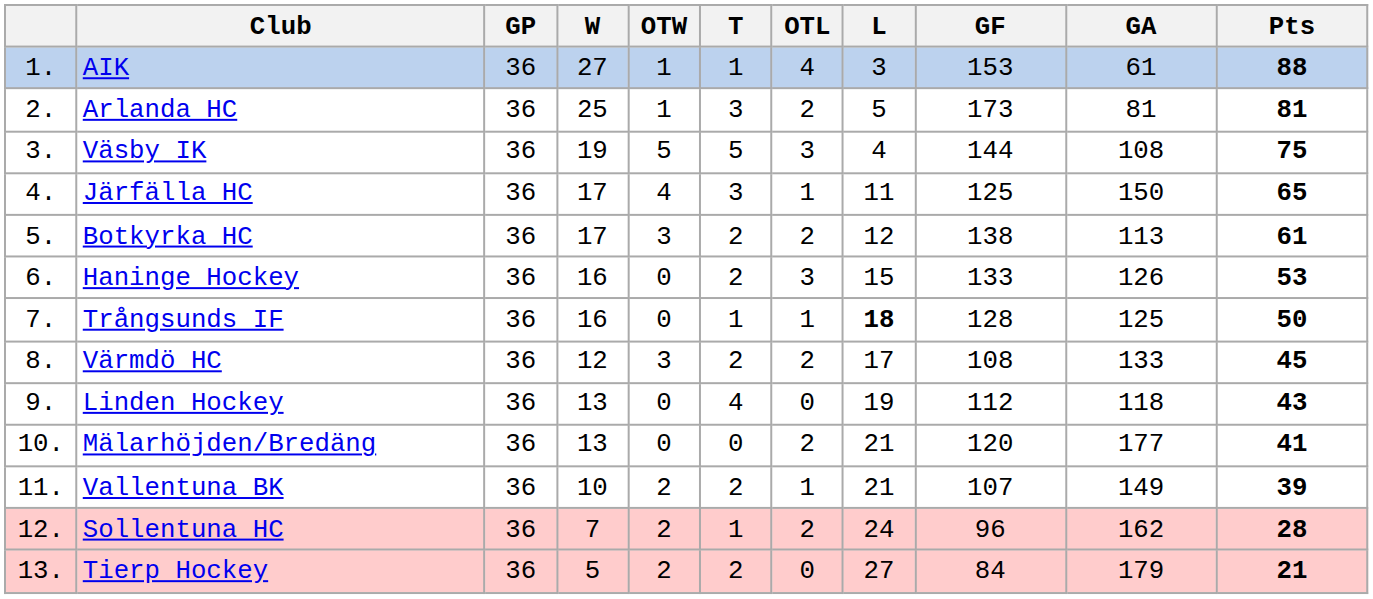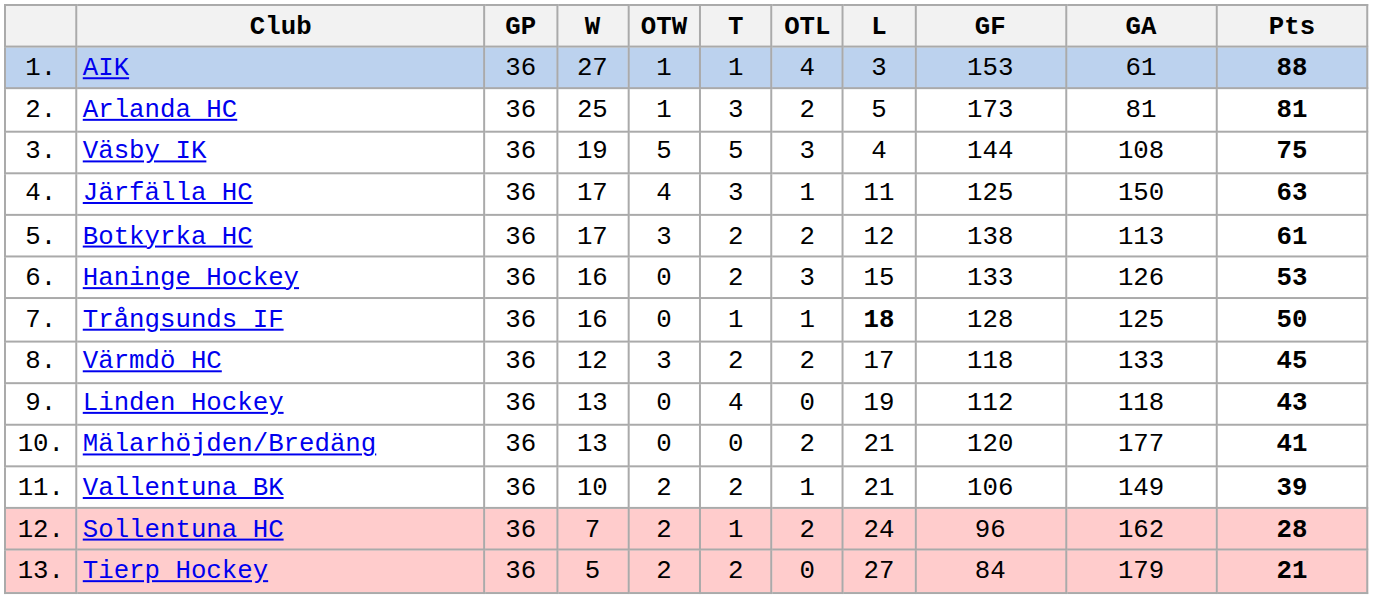 <table class="wikitable">
 <tr>
 <th width="30"></th>
 <th width="200">Club</th>
 <th width="30">GP</th>
 <th width="30">W</th>
 <th width="30">OTW</th>
 <th width="30">T</th>
 <th width="30">OTL</th>
 <th width="30">L</th>
 <th width="70">GF</th>
 <th width="70">GA</th>
 <th width="70">Pts</th>
 </tr>
 <tr bgcolor="#BCD2EE" align="center">
 <td>1.</td>
 <td align="left"><a href='#'>AIK</a></td>
 <td>36</td>
 <td>27</td>
 <td>1</td>
 <td>1</td>
 <td>4</td>
 <td>3</td>
 <td>153</td>
 <td>61</td>
 <td><strong>88</strong></td>
 </tr>
 <tr bgcolor="#FFFFFF" align="center">
 <td>2.</td>
 <td align="left"><a href='#'>Arlanda HC</a></td>
 <td>36</td>
 <td>25</td>
 <td>1</td>
 <td>3</td>
 <td>2</td>
 <td>5</td>
 <td>173</td>
 <td>81</td>
 <td><strong>81</strong></td>
 </tr>
 <tr bgcolor="#FFFFFF" align="center">
 <td>3.</td>
 <td align="left"><a href='#'>Väsby IK</a></td>
 <td>36</td>
 <td>19</td>
 <td>5</td>
 <td>5</td>
 <td>3</td>
 <td>4</td>
 <td>144</td>
 <td>108</td>
 <td><strong>75</strong></td>
 </tr>
 <tr bgcolor="#FFFFFF" align="center">
 <td>4.</td>
 <td align="left"><a href='#'>Järfälla HC</a></td>
 <td>36</td>
 <td>17</td>
 <td>4</td>
 <td>3</td>
 <td>1</td>
 <td>11</td>
 <td>125</td>
 <td>150</td>
-<td><strong>65</strong></td>
+<td><strong>63</strong></td>
 </tr>
 <tr bgcolor="#FFFFFF" align="center">
 <td>5.</td>
 <td align="left"><a href='#'>Botkyrka HC</a></td>
 <td>36</td>
 <td>17</td>
 <td>3</td>
 <td>2</td>
 <td>2</td>
 <td>12</td>
 <td>138</td>
 <td>113</td>
 <td><strong>61</strong></td>
 </tr>
 <tr bgcolor="#FFFFFF" align="center">
 <td>6.</td>
 <td align="left"><a href='#'>Haninge Hockey</a></td>
 <td>36</td>
 <td>16</td>
 <td>0</td>
 <td>2</td>
 <td>3</td>
 <td>15</td>
 <td>133</td>
 <td>126</td>
 <td><strong>53</strong></td>
 </tr>
 <tr bgcolor="#FFFFFF" align="center">
 <td>7.</td>
 <td align="left"><a href='#'>Trångsunds IF</a></td>
 <td>36</td>
 <td>16</td>
 <td>0</td>
 <td>1</td>
 <td>1</td>
 <td><strong>18</strong></td>
 <td>128</td>
 <td>125</td>
 <td><strong>50</strong></td>
 </tr>
 <tr bgcolor="#FFFFFF" align="center">
 <td>8.</td>
 <td align="left"><a href='#'>Värmdö HC</a></td>
 <td>36</td>
 <td>12</td>
 <td>3</td>
 <td>2</td>
 <td>2</td>
 <td>17</td>
-<td>108</td>
+<td>118</td>
 <td>133</td>
 <td><strong>45</strong></td>
 </tr>
 <tr bgcolor="#FFFFFF" align="center">
 <td>9.</td>
 <td align="left"><a href='#'>Linden Hockey</a></td>
 <td>36</td>
 <td>13</td>
 <td>0</td>
 <td>4</td>
 <td>0</td>
 <td>19</td>
 <td>112</td>
 <td>118</td>
 <td><strong>43</strong></td>
 </tr>
 <tr bgcolor="#FFFFFF" align="center">
 <td>10.</td>
 <td align="left"><a href='#'>Mälarhöjden/Bredäng</a></td>
 <td>36</td>
 <td>13</td>
 <td>0</td>
 <td>0</td>
 <td>2</td>
 <td>21</td>
 <td>120</td>
 <td>177</td>
 <td><strong>41</strong></td>
 </tr>
 <tr bgcolor="#FFFFFF" align="center">
 <td>11.</td>
 <td align="left"><a href='#'>Vallentuna BK</a></td>
 <td>36</td>
 <td>10</td>
 <td>2</td>
 <td>2</td>
 <td>1</td>
 <td>21</td>
-<td>107</td>
+<td>106</td>
 <td>149</td>
 <td><strong>39</strong></td>
 </tr>
 <tr bgcolor="#FFCCCC" align="center">
 <td>12.</td>
 <td align="left"><a href='#'>Sollentuna HC</a></td>
 <td>36</td>
 <td>7</td>
 <td>2</td>
 <td>1</td>
 <td>2</td>
 <td>24</td>
 <td>96</td>
 <td>162</td>
 <td><strong>28</strong></td>
 </tr>
 <tr bgcolor="#FFCCCC" align="center">
 <td>13.</td>
 <td align="left"><a href='#'>Tierp Hockey</a></td>
 <td>36</td>
 <td>5</td>
 <td>2</td>
 <td>2</td>
 <td>0</td>
 <td>27</td>
 <td>84</td>
 <td>179</td>
 <td><strong>21</strong></td>
 </tr>
 </table>
